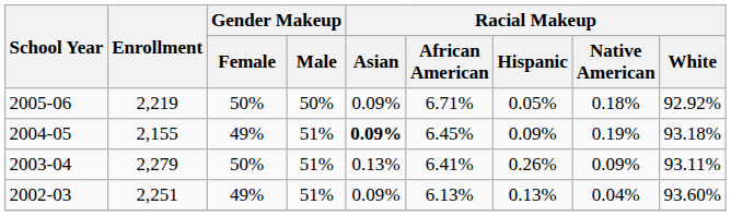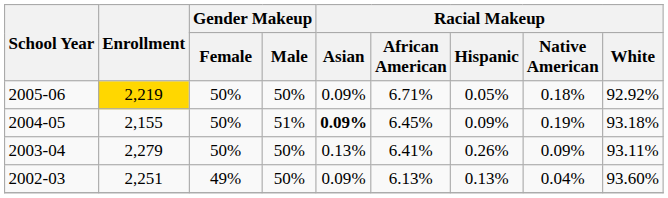 <table class="wikitable" style="font-size: 95%;">
 <tr>
 <th rowspan="2">School Year</th>
 <th rowspan="2">Enrollment</th>
 <th colspan="2">Gender Makeup</th>
 <th colspan="5">Racial Makeup</th>
 </tr>
 <tr>
 <th>Female</th>
 <th>Male</th>
 <th>Asian</th>
 <th>African <br>American</th>
 <th>Hispanic</th>
 <th>Native <br>American</th>
 <th>White</th>
 </tr>
 <tr>
 <td align="left">2005-06</td>
-<td align="center">2,219</td>
+<td align="center" style="background: gold;">2,219</td>
 <td align="center">50%</td>
 <td align="center">50%</td>
 <td align="center">0.09%</td>
 <td align="center">6.71%</td>
 <td align="center">0.05%</td>
 <td align="center">0.18%</td>
 <td align="center">92.92%</td>
 </tr>
 <tr>
 <td align="left">2004-05</td>
 <td align="center">2,155</td>
-<td align="center">49%</td>
+<td align="center">50%</td>
 <td align="center">51%</td>
 <td align="center"><strong>0.09%</strong></td>
 <td align="center">6.45%</td>
 <td align="center">0.09%</td>
 <td align="center">0.19%</td>
 <td align="center">93.18%</td>
 </tr>
 <tr>
 <td align="left">2003-04</td>
 <td align="center">2,279</td>
 <td align="center">50%</td>
-<td align="center">51%</td>
+<td align="center">50%</td>
 <td align="center">0.13%</td>
 <td align="center">6.41%</td>
 <td align="center">0.26%</td>
 <td align="center">0.09%</td>
 <td align="center">93.11%</td>
 </tr>
 <tr>
 <td align="left">2002-03</td>
 <td align="center">2,251</td>
 <td align="center">49%</td>
-<td align="center">51%</td>
+<td align="center">50%</td>
 <td align="center">0.09%</td>
 <td align="center">6.13%</td>
 <td align="center">0.13%</td>
 <td align="center">0.04%</td>
 <td align="center">93.60%</td>
 </tr>
 <tr>
 </tr>
 </table>
